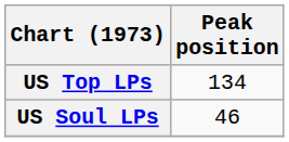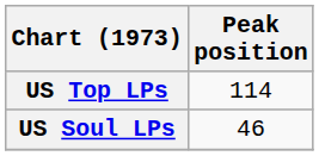 <table class="wikitable plainrowheaders" style="text-align:center;">
 <tr>
 <th>Chart (1973)</th>
 <th>Peak<br>position</th>
 </tr>
 <tr>
 <th scope=row>US <a href='#'>Top LPs</a></th>
-<td>134</td>
+<td>114</td>
 </tr>
 <tr>
 <th scope=row>US <a href='#'>Soul LPs</a></th>
 <td>46</td>
 </tr>
 <tr>
 </tr>
 </table>
